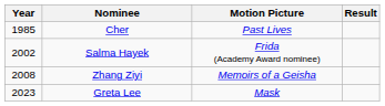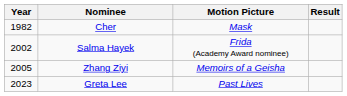 <table class="wikitable" style="text-align: center">
 <tr>
 <th style="width:10%;">Year</th>
 <th style="width:40%;">Nominee</th>
 <th style="width:40%;">Motion Picture</th>
 <th style="width:10%;">Result</th>
 </tr>
 <tr>
-<td>1985</td>
+<td>1982</td>
 <td><a href='#'>Cher</a></td>
-<td><em><a href='#'>Past Lives</a></em></td>
+<td><em><a href='#'>Mask</a></em></td>
 <td></td>
 </tr>
 <tr>
 <td>2002</td>
 <td><a href='#'>Salma Hayek</a></td>
 <td><em><a href='#'>Frida</a></em><br><small>(Academy Award nominee)</small></td>
 <td></td>
 </tr>
 <tr>
-<td>2008</td>
+<td>2005</td>
 <td><a href='#'>Zhang Ziyi</a></td>
 <td><em><a href='#'>Memoirs of a Geisha</a></em></td>
 <td></td>
 </tr>
 <tr>
 <td>2023</td>
 <td><a href='#'>Greta Lee</a></td>
-<td><em><a href='#'>Mask</a></em></td>
+<td><em><a href='#'>Past Lives</a></em></td>
 <td></td>
 </tr>
 </table>
